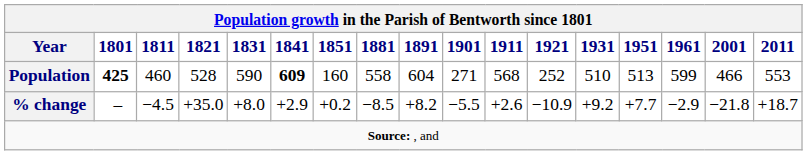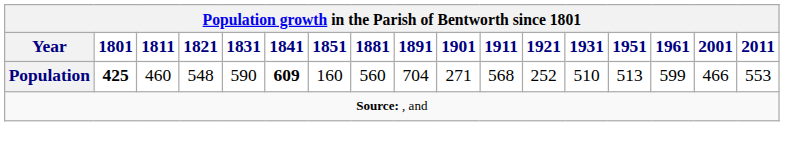 <table class="wikitable" style="font-size:90%; width:70%; border:0; text-align:center; line-height:120%;">
 <tr>
 <th colspan="17" style="text-align:center;font-size:90%;"><a href='#'>Population growth</a> in the Parish of Bentworth since 1801</th>
 </tr>
 <tr>
 <th style="background:#9 cc; color:navy; height:17px;">Year</th>
 <th style="background:#fff; color:navy;">1801</th>
 <th style="background:#fff; color:navy;">1811</th>
 <th style="background:#fff; color:navy;">1821</th>
 <th style="background:#fff; color:navy;">1831</th>
 <th style="background:#fff; color:navy;">1841</th>
 <th style="background:#fff; color:navy;">1851</th>
 <th style="background:#fff; color:navy;">1881</th>
 <th style="background:#fff; color:navy;">1891</th>
 <th style="background:#fff; color:navy;">1901</th>
 <th style="background:#fff; color:navy;">1911</th>
 <th style="background:#fff; color:navy;">1921</th>
 <th style="background:#fff; color:navy;">1931</th>
 <th style="background:#fff; color:navy;">1951</th>
 <th style="background:#fff; color:navy;">1961</th>
 <th style="background:#fff; color:navy;">2001</th>
 <th style="background:#fff; color:navy;">2011</th>
 </tr>
 <tr style="text-align:center;">
 <th style="background:#9 cc; color:navy; height:17px;">Population</th>
 <td style="background:#fff; color:black;"><strong>425</strong></td>
 <td style="background:#fff; color:black;">460</td>
-<td style="background:#fff; color:black;">528</td>
+<td style="background:#fff; color:black;">548</td>
 <td style="background:#fff; color:black;">590</td>
 <td style="background:#fff; color:black;"><strong>609</strong></td>
 <td style="background:#fff; color:black;">160</td>
-<td style="background:#fff; color:black;">558</td>
-<td style="background:#fff; color:black;">604</td>
+<td style="background:#fff; color:black;">560</td>
+<td style="background:#fff; color:black;">704</td>
 <td style="background:#fff; color:black;">271</td>
 <td style="background:#fff; color:black;">568</td>
 <td style="background:#fff; color:black;">252</td>
 <td style="background:#fff; color:black;">510</td>
 <td style="background:#fff; color:black;">513</td>
 <td style="background:#fff; color:black;">599</td>
 <td style="background:#fff; color:black;">466</td>
 <td style="background:#fff; color:black;">553</td>
 </tr>
-<tr style="text-align:center;">
-<th style="background:#9 cc; color:navy; height:17px;">% change</th>
-<td style="background:#fff; color:black;"> –</td>
-<td style="background:#fff; color:black;">−4.5</td>
-<td style="background:#fff; color:black;">+35.0</td>
-<td style="background:#fff; color:black;">+8.0</td>
-<td style="background:#fff; color:black;">+2.9</td>
-<td style="background:#fff; color:black;">+0.2</td>
-<td style="background:#fff; color:black;">−8.5</td>
-<td style="background:#fff; color:black;">+8.2</td>
-<td style="background:#fff; color:black;">−5.5</td>
-<td style="background:#fff; color:black;">+2.6</td>
-<td style="background:#fff; color:black;">−10.9</td>
-<td style="background:#fff; color:black;">+9.2</td>
-<td style="background:#fff; color:black;">+7.7</td>
-<td style="background:#fff; color:black;">−2.9</td>
-<td style="background:#fff; color:black;">−21.8</td>
-<td style="background:#fff; color:black;">+18.7</td>
-</tr>
 <tr>
 <td colspan="17" style="text-align:center;font-size:90%;"><small><strong>Source: </strong>, and  </small></td>
 </tr>
 </table>
